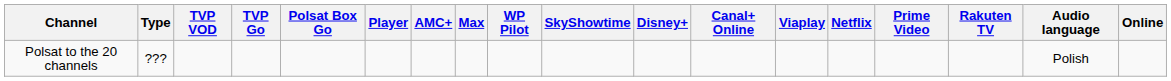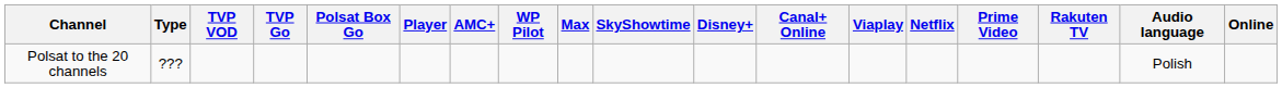 <table class="wikitable sortable" width="100%" style="text-align:center; font-size: 90%">
 <tr>
 <th>Channel</th>
 <th>Type</th>
 <th><a href='#'>TVP VOD</a></th>
 <th><a href='#'>TVP Go</a></th>
 <th><a href='#'>Polsat Box Go</a></th>
 <th><a href='#'>Player</a></th>
 <th><a href='#'>AMC+</a></th>
+<th><a href='#'>WP Pilot</a></th>
 <th><a href='#'>Max</a></th>
-<th><a href='#'>WP Pilot</a></th>
 <th><a href='#'>SkyShowtime</a></th>
 <th><a href='#'>Disney+</a></th>
 <th><a href='#'>Canal+ Online</a></th>
 <th><a href='#'>Viaplay</a></th>
 <th><a href='#'>Netflix</a></th>
 <th><a href='#'>Prime Video</a></th>
 <th><a href='#'>Rakuten TV</a></th>
 <th>Audio language</th>
 <th>Online</th>
 </tr>
 <tr>
 <td>Polsat to the 20 channels</td>
 <td>???</td>
 <td></td>
 <td></td>
 <td></td>
 <td></td>
 <td></td>
 <td></td>
 <td></td>
 <td></td>
 <td></td>
 <td></td>
 <td></td>
 <td></td>
 <td></td>
 <td></td>
 <td>Polish</td>
 <td></td>
 </tr>
 </table>
